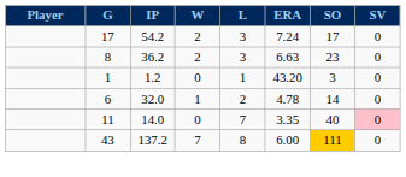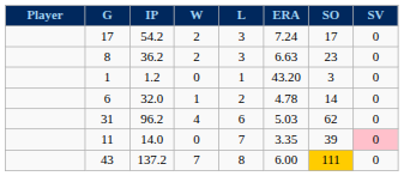 <table class="wikitable sortable">
 <tr>
 <th style="background:#00285D;color:#9ECEEE;"  width="16%">Player</th>
 <th style="background:#00285D;color:#9ECEEE;"  width="9%">G</th>
 <th style="background:#00285D;color:#9ECEEE;"  width="9%">IP</th>
 <th style="background:#00285D;color:#9ECEEE;"  width="9%">W</th>
 <th style="background:#00285D;color:#9ECEEE;"  width="9%">L</th>
 <th style="background:#00285D;color:#9ECEEE;"  width="9%">ERA</th>
 <th style="background:#00285D;color:#9ECEEE;"  width="9%">SO</th>
 <th style="background:#00285D;color:#9ECEEE;"  width="9%">SV</th>
 </tr>
 <tr align="center">
 <td></td>
 <td>17</td>
 <td>54.2</td>
 <td>2</td>
 <td>3</td>
 <td>7.24</td>
 <td>17</td>
 <td>0</td>
 </tr>
 <tr align="center">
 <td></td>
 <td>8</td>
 <td>36.2</td>
 <td>2</td>
 <td>3</td>
 <td>6.63</td>
 <td>23</td>
 <td>0</td>
 </tr>
 <tr align="center">
 <td></td>
 <td>1</td>
 <td>1.2</td>
 <td>0</td>
 <td>1</td>
 <td>43.20</td>
 <td>3</td>
 <td>0</td>
 </tr>
 <tr align="center">
 <td></td>
 <td>6</td>
 <td>32.0</td>
 <td>1</td>
 <td>2</td>
 <td>4.78</td>
 <td>14</td>
 <td>0</td>
 </tr>
 <tr align="center">
 <td></td>
+<td>31</td>
+<td>96.2</td>
+<td>4</td>
+<td>6</td>
+<td>5.03</td>
+<td>62</td>
+<td>0</td>
+</tr>
+<tr align="center">
+<td></td>
 <td>11</td>
 <td>14.0</td>
 <td>0</td>
 <td>7</td>
 <td>3.35</td>
-<td>40</td>
+<td>39</td>
 <td style="background: pink;">0</td>
 </tr>
 <tr align="center">
 <td></td>
 <td>43</td>
 <td>137.2</td>
 <td>7</td>
 <td>8</td>
 <td>6.00</td>
 <td bgcolor="#FFCC00">111</td>
 <td>0</td>
 </tr>
 </table>
